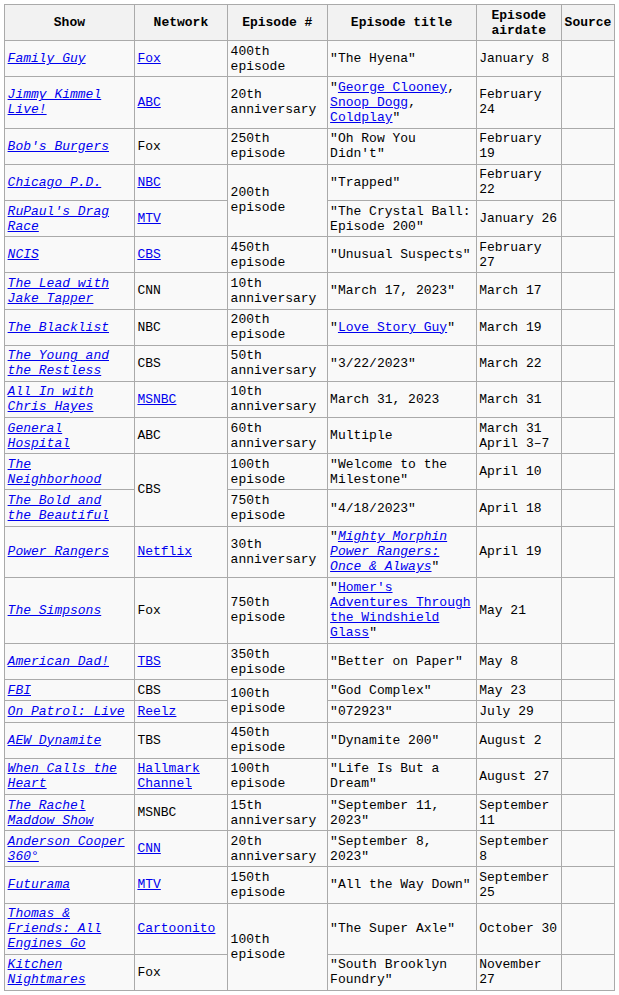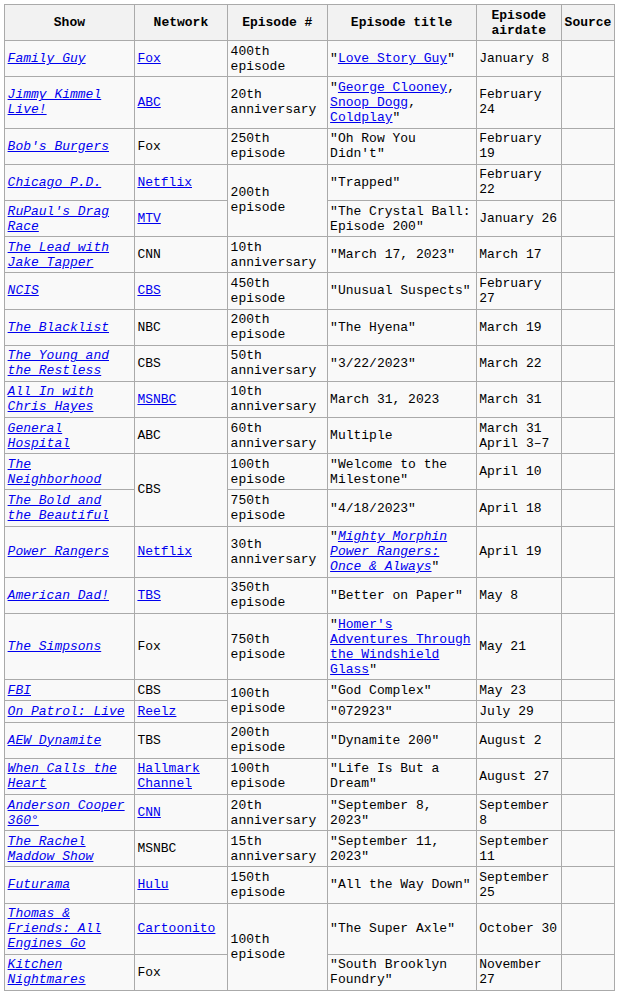 <table class="wikitable sortable">
 <tr>
 <th>Show</th>
 <th>Network</th>
 <th>Episode #</th>
 <th>Episode title </th>
 <th>Episode airdate </th>
 <th>Source </th>
 </tr>
 <tr>
 <td><em><a href='#'>Family Guy</a></em></td>
 <td><a href='#'>Fox</a></td>
 <td>400th episode</td>
-<td>"The Hyena"</td>
+<td>"<a href='#'>Love Story Guy</a>"</td>
 <td>January 8</td>
 <td></td>
 </tr>
 <tr>
 <td><em><a href='#'>Jimmy Kimmel Live!</a></em></td>
 <td><a href='#'>ABC</a></td>
 <td>20th anniversary</td>
 <td>"<a href='#'>George Clooney</a>, <a href='#'>Snoop Dogg</a>, <a href='#'>Coldplay</a>"</td>
 <td>February 24</td>
 <td></td>
 </tr>
 <tr>
 <td><em><a href='#'>Bob's Burgers</a></em></td>
 <td>Fox</td>
 <td>250th episode</td>
 <td>"Oh Row You Didn't"</td>
 <td>February 19</td>
 <td></td>
 </tr>
 <tr>
 <td><em><a href='#'>Chicago P.D.</a></em></td>
-<td><a href='#'>NBC</a></td>
+<td><a href='#'>Netflix</a></td>
 <td rowspan=2>200th episode</td>
 <td>"Trapped"</td>
 <td>February 22</td>
 <td></td>
 </tr>
 <tr>
 <td><em><a href='#'>RuPaul's Drag Race</a></em></td>
 <td><a href='#'>MTV</a></td>
 <td>"The Crystal Ball: Episode 200"</td>
 <td>January 26</td>
 <td></td>
 </tr>
 <tr>
+<td><em><a href='#'>The Lead with Jake Tapper</a></em></td>
+<td>CNN</td>
+<td>10th anniversary</td>
+<td>"March 17, 2023"</td>
+<td>March 17</td>
+<td></td>
+</tr>
+<tr>
 <td><em><a href='#'>NCIS</a></em></td>
 <td><a href='#'>CBS</a></td>
 <td>450th episode</td>
 <td>"Unusual Suspects"</td>
 <td>February 27</td>
 <td></td>
 </tr>
 <tr>
-<td><em><a href='#'>The Lead with Jake Tapper</a></em></td>
-<td>CNN</td>
-<td>10th anniversary</td>
-<td>"March 17, 2023"</td>
-<td>March 17</td>
-<td></td>
-</tr>
-<tr>
 <td><em><a href='#'>The Blacklist</a></em></td>
 <td>NBC</td>
 <td>200th episode</td>
-<td>"<a href='#'>Love Story Guy</a>"</td>
+<td>"The Hyena"</td>
 <td>March 19</td>
 <td></td>
 </tr>
 <tr>
 <td><em><a href='#'>The Young and the Restless</a></em></td>
 <td>CBS</td>
 <td>50th anniversary</td>
 <td>"3/22/2023"</td>
 <td>March 22</td>
 <td></td>
 </tr>
 <tr>
 <td><em><a href='#'>All In with Chris Hayes</a></em></td>
 <td><a href='#'>MSNBC</a></td>
 <td>10th anniversary</td>
 <td>March 31, 2023</td>
 <td>March 31</td>
 <td></td>
 </tr>
 <tr>
 <td><em><a href='#'>General Hospital</a></em></td>
 <td>ABC</td>
 <td>60th anniversary</td>
 <td>Multiple</td>
 <td>March 31<br>April 3–7</td>
 <td></td>
 </tr>
 <tr>
 <td><em><a href='#'>The Neighborhood</a></em></td>
 <td rowspan=2>CBS</td>
 <td>100th episode</td>
 <td>"Welcome to the Milestone"</td>
 <td>April 10</td>
 <td></td>
 </tr>
 <tr>
 <td><em><a href='#'>The Bold and the Beautiful</a></em></td>
 <td>750th episode</td>
 <td>"4/18/2023"</td>
 <td>April 18</td>
 <td></td>
 </tr>
 <tr>
 <td><em><a href='#'>Power Rangers</a></em></td>
 <td><a href='#'>Netflix</a></td>
 <td>30th anniversary</td>
 <td>"<em><a href='#'>Mighty Morphin Power Rangers: Once & Always</a></em>"</td>
 <td>April 19</td>
 <td></td>
 </tr>
 <tr>
+<td><em><a href='#'>American Dad!</a></em></td>
+<td><a href='#'>TBS</a></td>
+<td>350th episode</td>
+<td>"Better on Paper"</td>
+<td>May 8</td>
+<td></td>
+</tr>
+<tr>
 <td><em><a href='#'>The Simpsons</a></em></td>
 <td>Fox</td>
 <td>750th episode</td>
 <td>"<a href='#'>Homer's Adventures Through the Windshield Glass</a>"</td>
 <td>May 21</td>
-<td></td>
-</tr>
-<tr>
-<td><em><a href='#'>American Dad!</a></em></td>
-<td><a href='#'>TBS</a></td>
-<td>350th episode</td>
-<td>"Better on Paper"</td>
-<td>May 8</td>
 <td></td>
 </tr>
 <tr>
 <td><em><a href='#'>FBI</a></em></td>
 <td>CBS</td>
 <td rowspan=2>100th episode</td>
 <td>"God Complex"</td>
 <td>May 23</td>
 <td></td>
 </tr>
 <tr>
 <td><em><a href='#'>On Patrol: Live</a></em></td>
 <td><a href='#'>Reelz</a></td>
 <td>"072923"</td>
 <td>July 29</td>
 <td></td>
 </tr>
 <tr>
 <td><em><a href='#'>AEW Dynamite</a></em></td>
 <td>TBS</td>
-<td>450th episode</td>
+<td>200th episode</td>
 <td>"Dynamite 200"</td>
 <td>August 2</td>
 <td></td>
 </tr>
 <tr>
 <td><em><a href='#'>When Calls the Heart</a></em></td>
 <td><a href='#'>Hallmark Channel</a></td>
 <td>100th episode</td>
 <td>"Life Is But a Dream"</td>
 <td>August 27</td>
 <td></td>
 </tr>
 <tr>
+<td><em><a href='#'>Anderson Cooper 360°</a></em></td>
+<td><a href='#'>CNN</a></td>
+<td>20th anniversary</td>
+<td>"September 8, 2023"</td>
+<td>September 8</td>
+<td></td>
+</tr>
+<tr>
 <td><em><a href='#'>The Rachel Maddow Show</a></em></td>
 <td>MSNBC</td>
 <td>15th anniversary</td>
 <td>"September 11, 2023"</td>
 <td>September 11</td>
 <td></td>
 </tr>
 <tr>
-<td><em><a href='#'>Anderson Cooper 360°</a></em></td>
-<td><a href='#'>CNN</a></td>
-<td>20th anniversary</td>
-<td>"September 8, 2023"</td>
-<td>September 8</td>
-<td></td>
-</tr>
-<tr>
 <td><em><a href='#'>Futurama</a></em></td>
-<td><a href='#'>MTV</a></td>
+<td><a href='#'>Hulu</a></td>
 <td>150th episode</td>
 <td>"All the Way Down"</td>
 <td>September 25</td>
 </tr>
 <tr>
 <td><em><a href='#'>Thomas & Friends: All Engines Go</a></em></td>
 <td><a href='#'>Cartoonito</a></td>
 <td rowspan=2>100th episode</td>
 <td>"The Super Axle"</td>
 <td>October 30</td>
 <td></td>
 </tr>
 <tr>
 <td><em><a href='#'>Kitchen Nightmares</a></em></td>
 <td>Fox</td>
 <td>"South Brooklyn Foundry"</td>
 <td>November 27</td>
 <td></td>
 </tr>
 </table>
